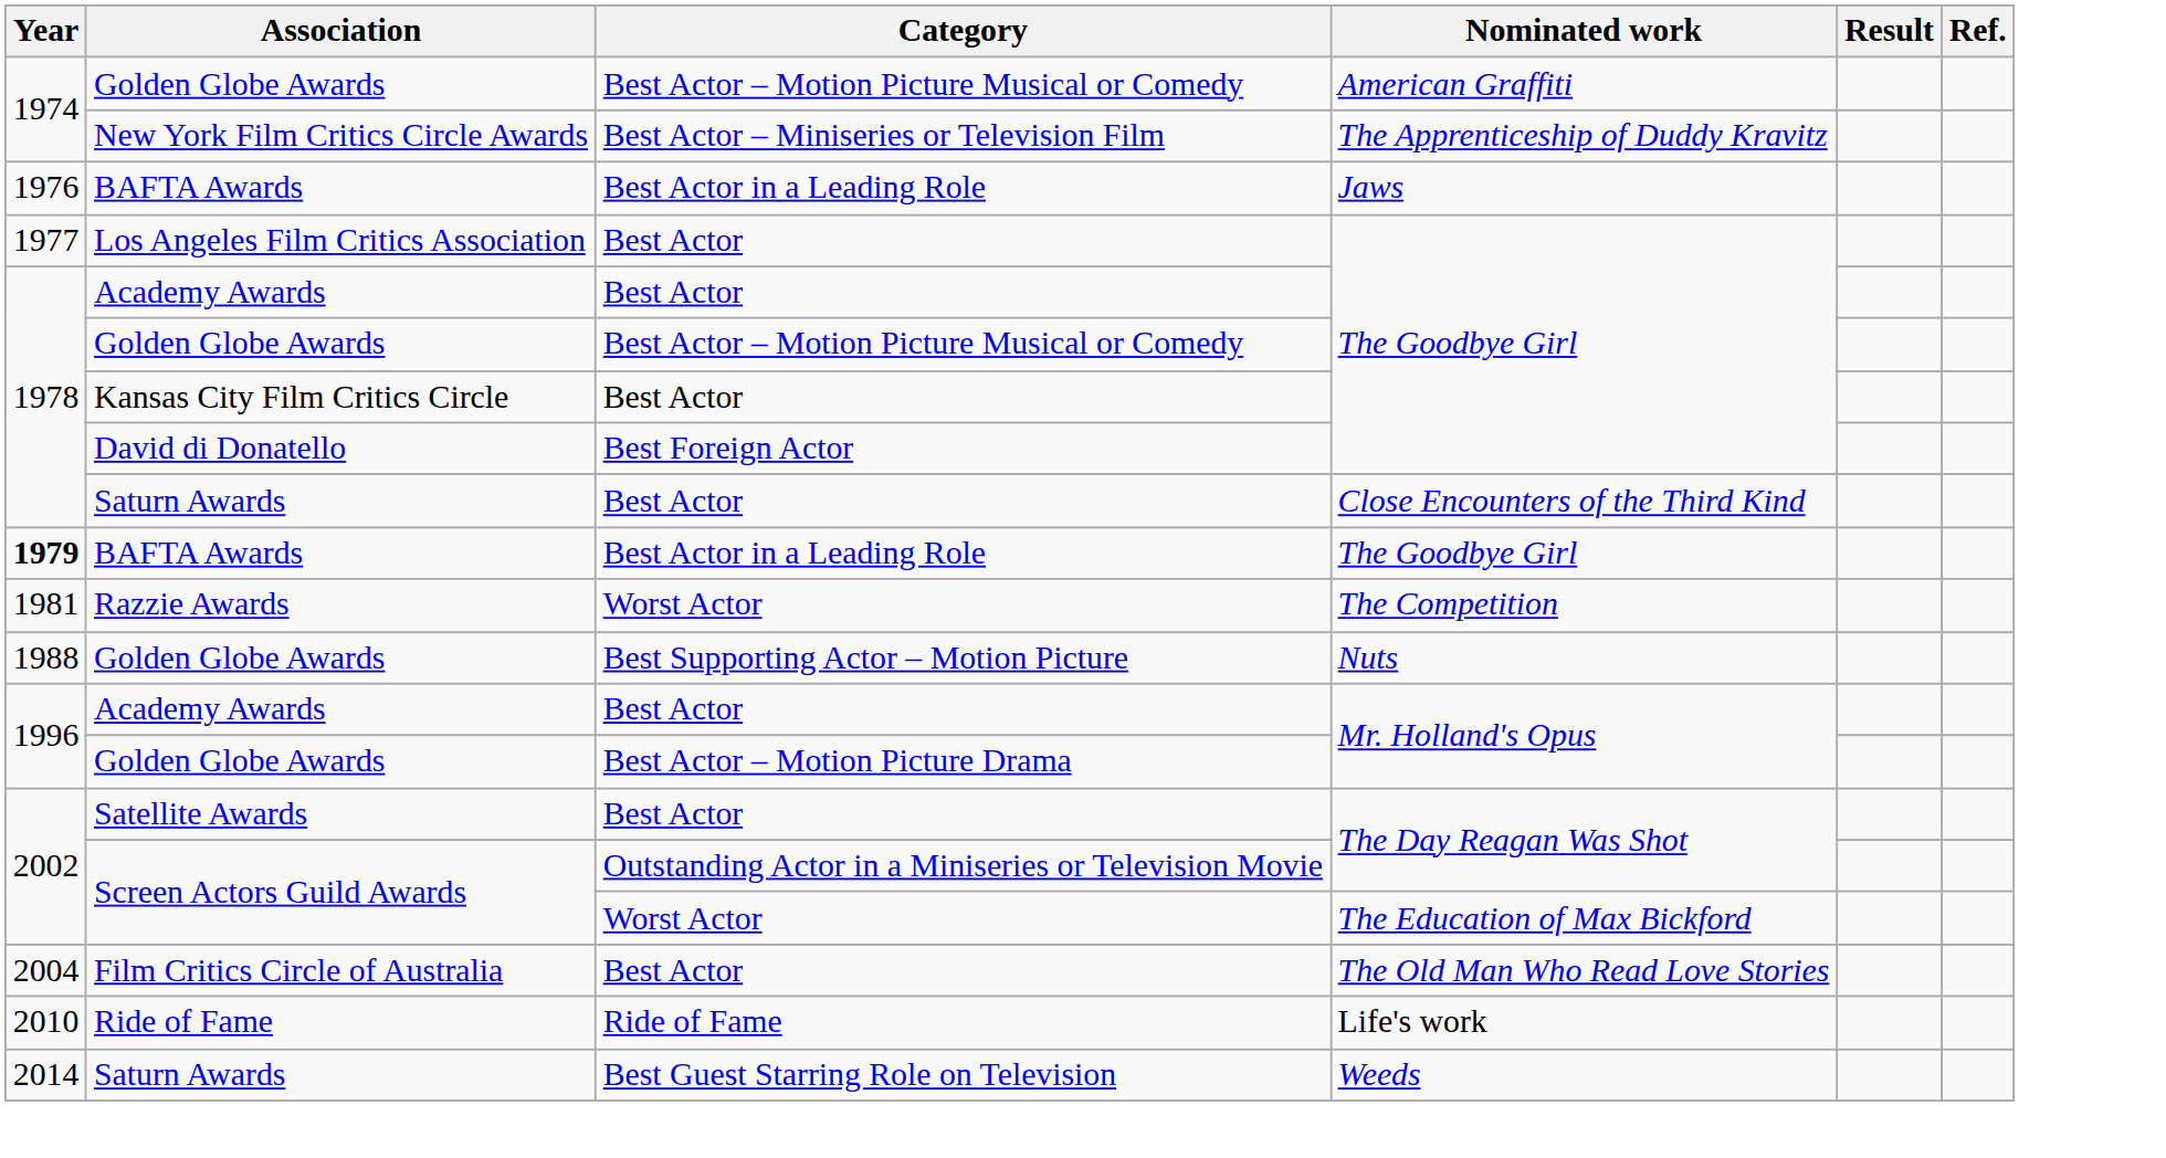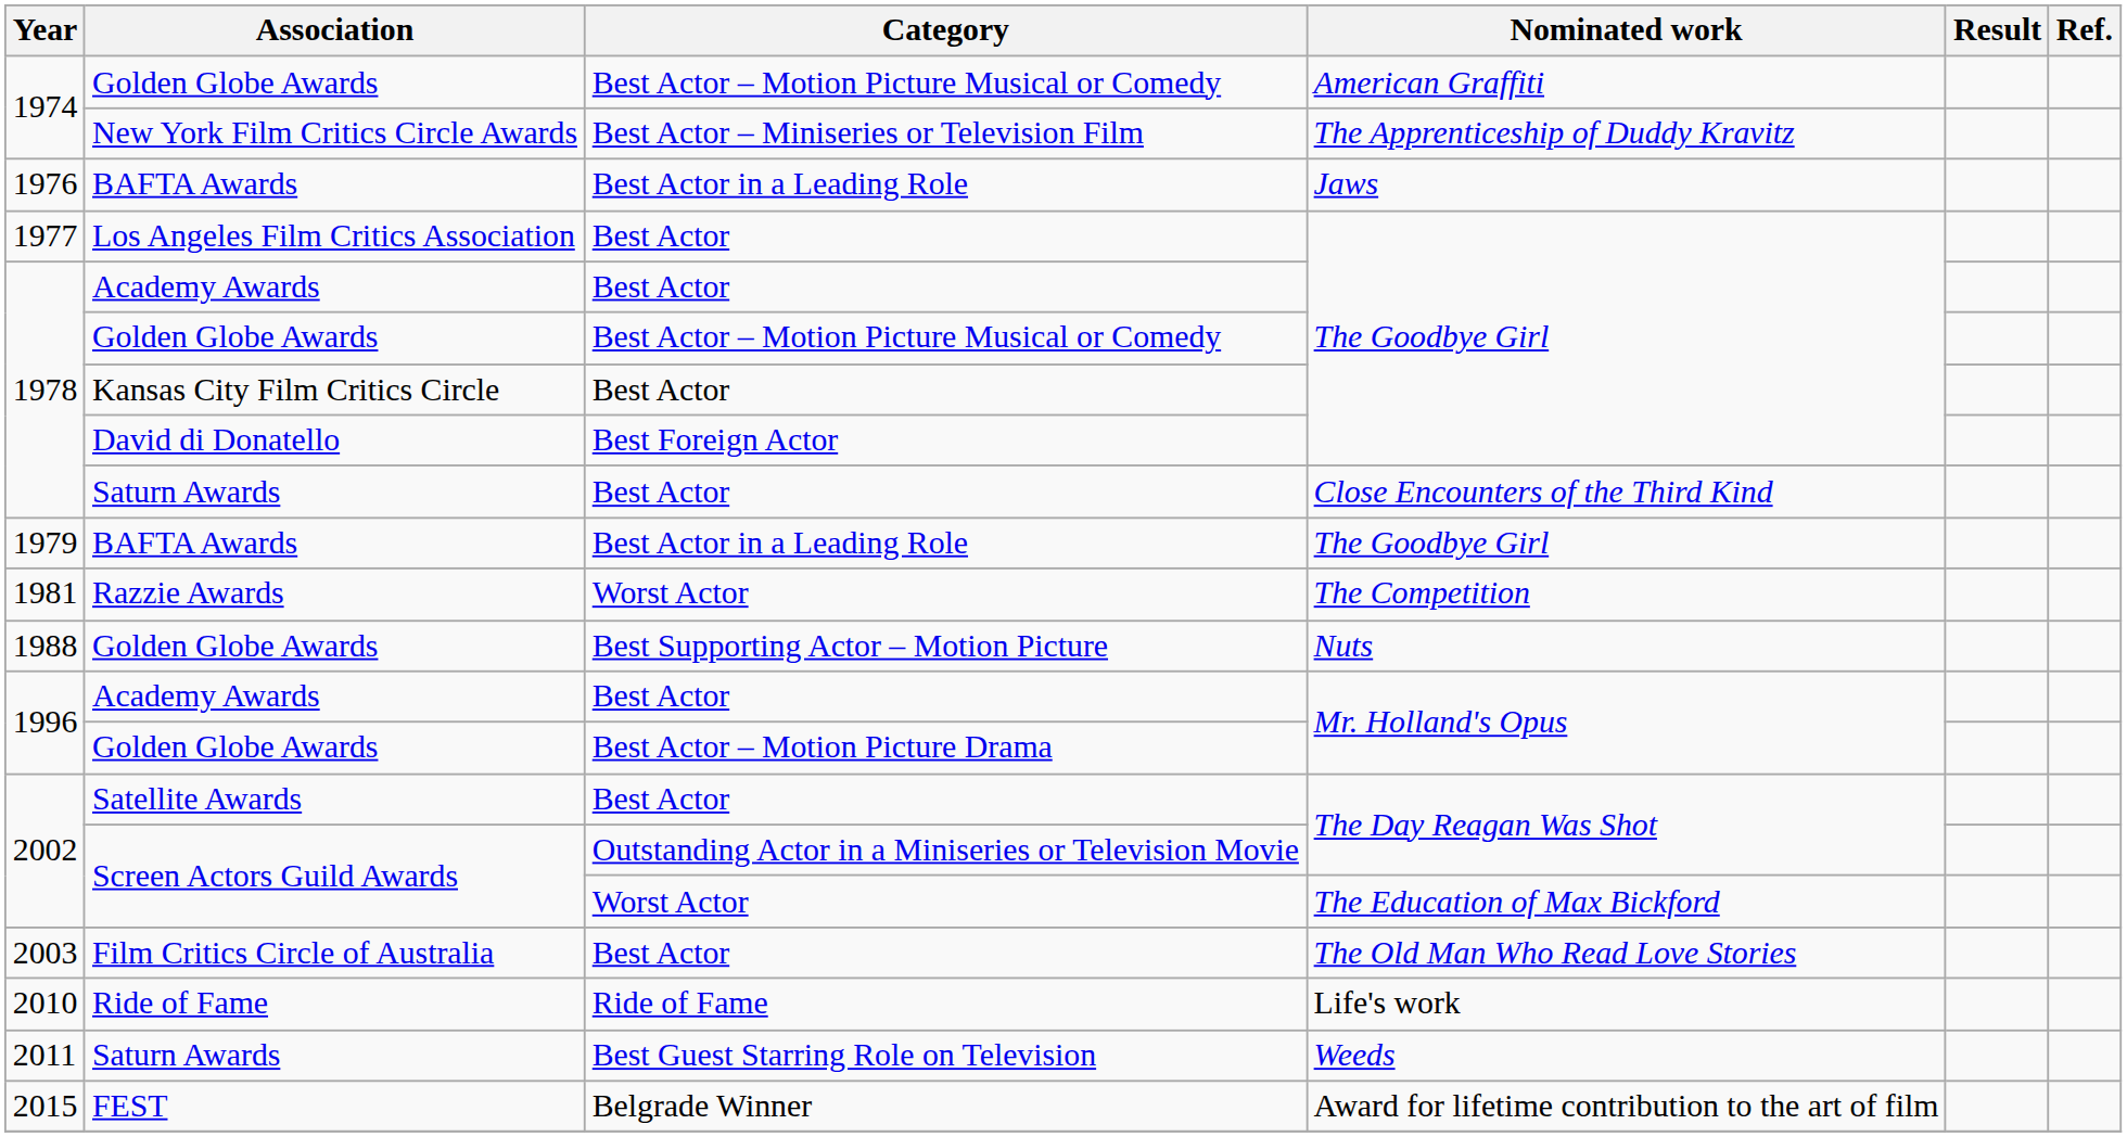 <table class="wikitable sortable">
 <tr>
 <th>Year</th>
 <th>Association</th>
 <th>Category</th>
 <th>Nominated work</th>
 <th>Result</th>
 <th class=unsortable>Ref.</th>
 </tr>
 <tr>
 <td rowspan="2">1974</td>
 <td><a href='#'>Golden Globe Awards</a></td>
 <td><a href='#'>Best Actor – Motion Picture Musical or Comedy</a></td>
 <td><em><a href='#'>American Graffiti</a></em></td>
 <td></td>
 <td></td>
 </tr>
 <tr>
 <td><a href='#'>New York Film Critics Circle Awards</a></td>
 <td><a href='#'>Best Actor – Miniseries or Television Film</a></td>
 <td><em><a href='#'>The Apprenticeship of Duddy Kravitz</a></em></td>
 <td></td>
 <td></td>
 </tr>
 <tr>
 <td>1976</td>
 <td><a href='#'>BAFTA Awards</a></td>
 <td><a href='#'>Best Actor in a Leading Role</a></td>
 <td><em><a href='#'>Jaws</a></em></td>
 <td></td>
 <td></td>
 </tr>
 <tr>
 <td>1977</td>
 <td><a href='#'>Los Angeles Film Critics Association</a></td>
 <td><a href='#'>Best Actor</a></td>
 <td rowspan="5"><em><a href='#'>The Goodbye Girl</a></em></td>
 <td></td>
 <td></td>
 </tr>
 <tr>
 <td rowspan="5">1978</td>
 <td><a href='#'>Academy Awards</a></td>
 <td><a href='#'>Best Actor</a></td>
 <td></td>
 <td></td>
 </tr>
 <tr>
 <td><a href='#'>Golden Globe Awards</a></td>
 <td><a href='#'>Best Actor – Motion Picture Musical or Comedy</a></td>
 <td></td>
 <td></td>
 </tr>
 <tr>
 <td>Kansas City Film Critics Circle</td>
 <td>Best Actor</td>
 <td></td>
 <td></td>
 </tr>
 <tr>
 <td><a href='#'>David di Donatello</a></td>
 <td><a href='#'>Best Foreign Actor</a></td>
 <td></td>
 <td></td>
 </tr>
 <tr>
 <td><a href='#'>Saturn Awards</a></td>
 <td><a href='#'>Best Actor</a></td>
 <td><em><a href='#'>Close Encounters of the Third Kind</a></em></td>
 <td></td>
 <td></td>
 </tr>
 <tr>
-<td><strong>1979</strong></td>
+<td>1979</td>
 <td><a href='#'>BAFTA Awards</a></td>
 <td><a href='#'>Best Actor in a Leading Role</a></td>
 <td><em><a href='#'>The Goodbye Girl</a></em></td>
 <td></td>
 <td></td>
 </tr>
 <tr>
 <td>1981</td>
 <td><a href='#'>Razzie Awards</a></td>
 <td><a href='#'>Worst Actor</a></td>
 <td><em><a href='#'>The Competition</a></em></td>
 <td></td>
 <td></td>
 </tr>
 <tr>
 <td>1988</td>
 <td><a href='#'>Golden Globe Awards</a></td>
 <td><a href='#'>Best Supporting Actor – Motion Picture</a></td>
 <td><em><a href='#'>Nuts</a></em></td>
 <td></td>
 <td></td>
 </tr>
 <tr>
 <td rowspan="2">1996</td>
 <td><a href='#'>Academy Awards</a></td>
 <td><a href='#'>Best Actor</a></td>
 <td rowspan="2"><em><a href='#'>Mr. Holland's Opus</a></em></td>
 <td></td>
 <td></td>
 </tr>
 <tr>
 <td><a href='#'>Golden Globe Awards</a></td>
 <td><a href='#'>Best Actor – Motion Picture Drama</a></td>
 <td></td>
 <td></td>
 </tr>
 <tr>
 <td rowspan="3">2002</td>
 <td><a href='#'>Satellite Awards</a></td>
 <td><a href='#'>Best Actor</a></td>
 <td rowspan="2"><em><a href='#'>The Day Reagan Was Shot</a></em></td>
 <td></td>
 <td></td>
 </tr>
 <tr>
 <td rowspan="2"><a href='#'>Screen Actors Guild Awards</a></td>
 <td><a href='#'>Outstanding Actor in a Miniseries or Television Movie</a></td>
 <td></td>
 <td></td>
 </tr>
 <tr>
 <td><a href='#'>Worst Actor</a></td>
 <td><em><a href='#'>The Education of Max Bickford</a></em></td>
 <td></td>
 <td></td>
 </tr>
 <tr>
-<td>2004</td>
+<td>2003</td>
 <td><a href='#'>Film Critics Circle of Australia</a></td>
 <td><a href='#'>Best Actor</a></td>
 <td><em><a href='#'>The Old Man Who Read Love Stories</a></em></td>
 <td></td>
 <td></td>
 </tr>
 <tr>
 <td>2010</td>
 <td><a href='#'>Ride of Fame</a></td>
 <td><a href='#'>Ride of Fame</a></td>
 <td>Life's work</td>
 <td></td>
 <td></td>
 </tr>
 <tr>
-<td>2014</td>
+<td>2011</td>
 <td><a href='#'>Saturn Awards</a></td>
 <td><a href='#'>Best Guest Starring Role on Television</a></td>
 <td><em><a href='#'>Weeds</a></em></td>
 <td></td>
 <td></td>
 </tr>
 <tr>
+<td>2015</td>
+<td><a href='#'>FEST</a></td>
+<td>Belgrade Winner</td>
+<td>Award for lifetime contribution to the art of film</td>
+<td></td>
+<td></td>
+</tr>
+<tr>
 </tr>
 </table>
